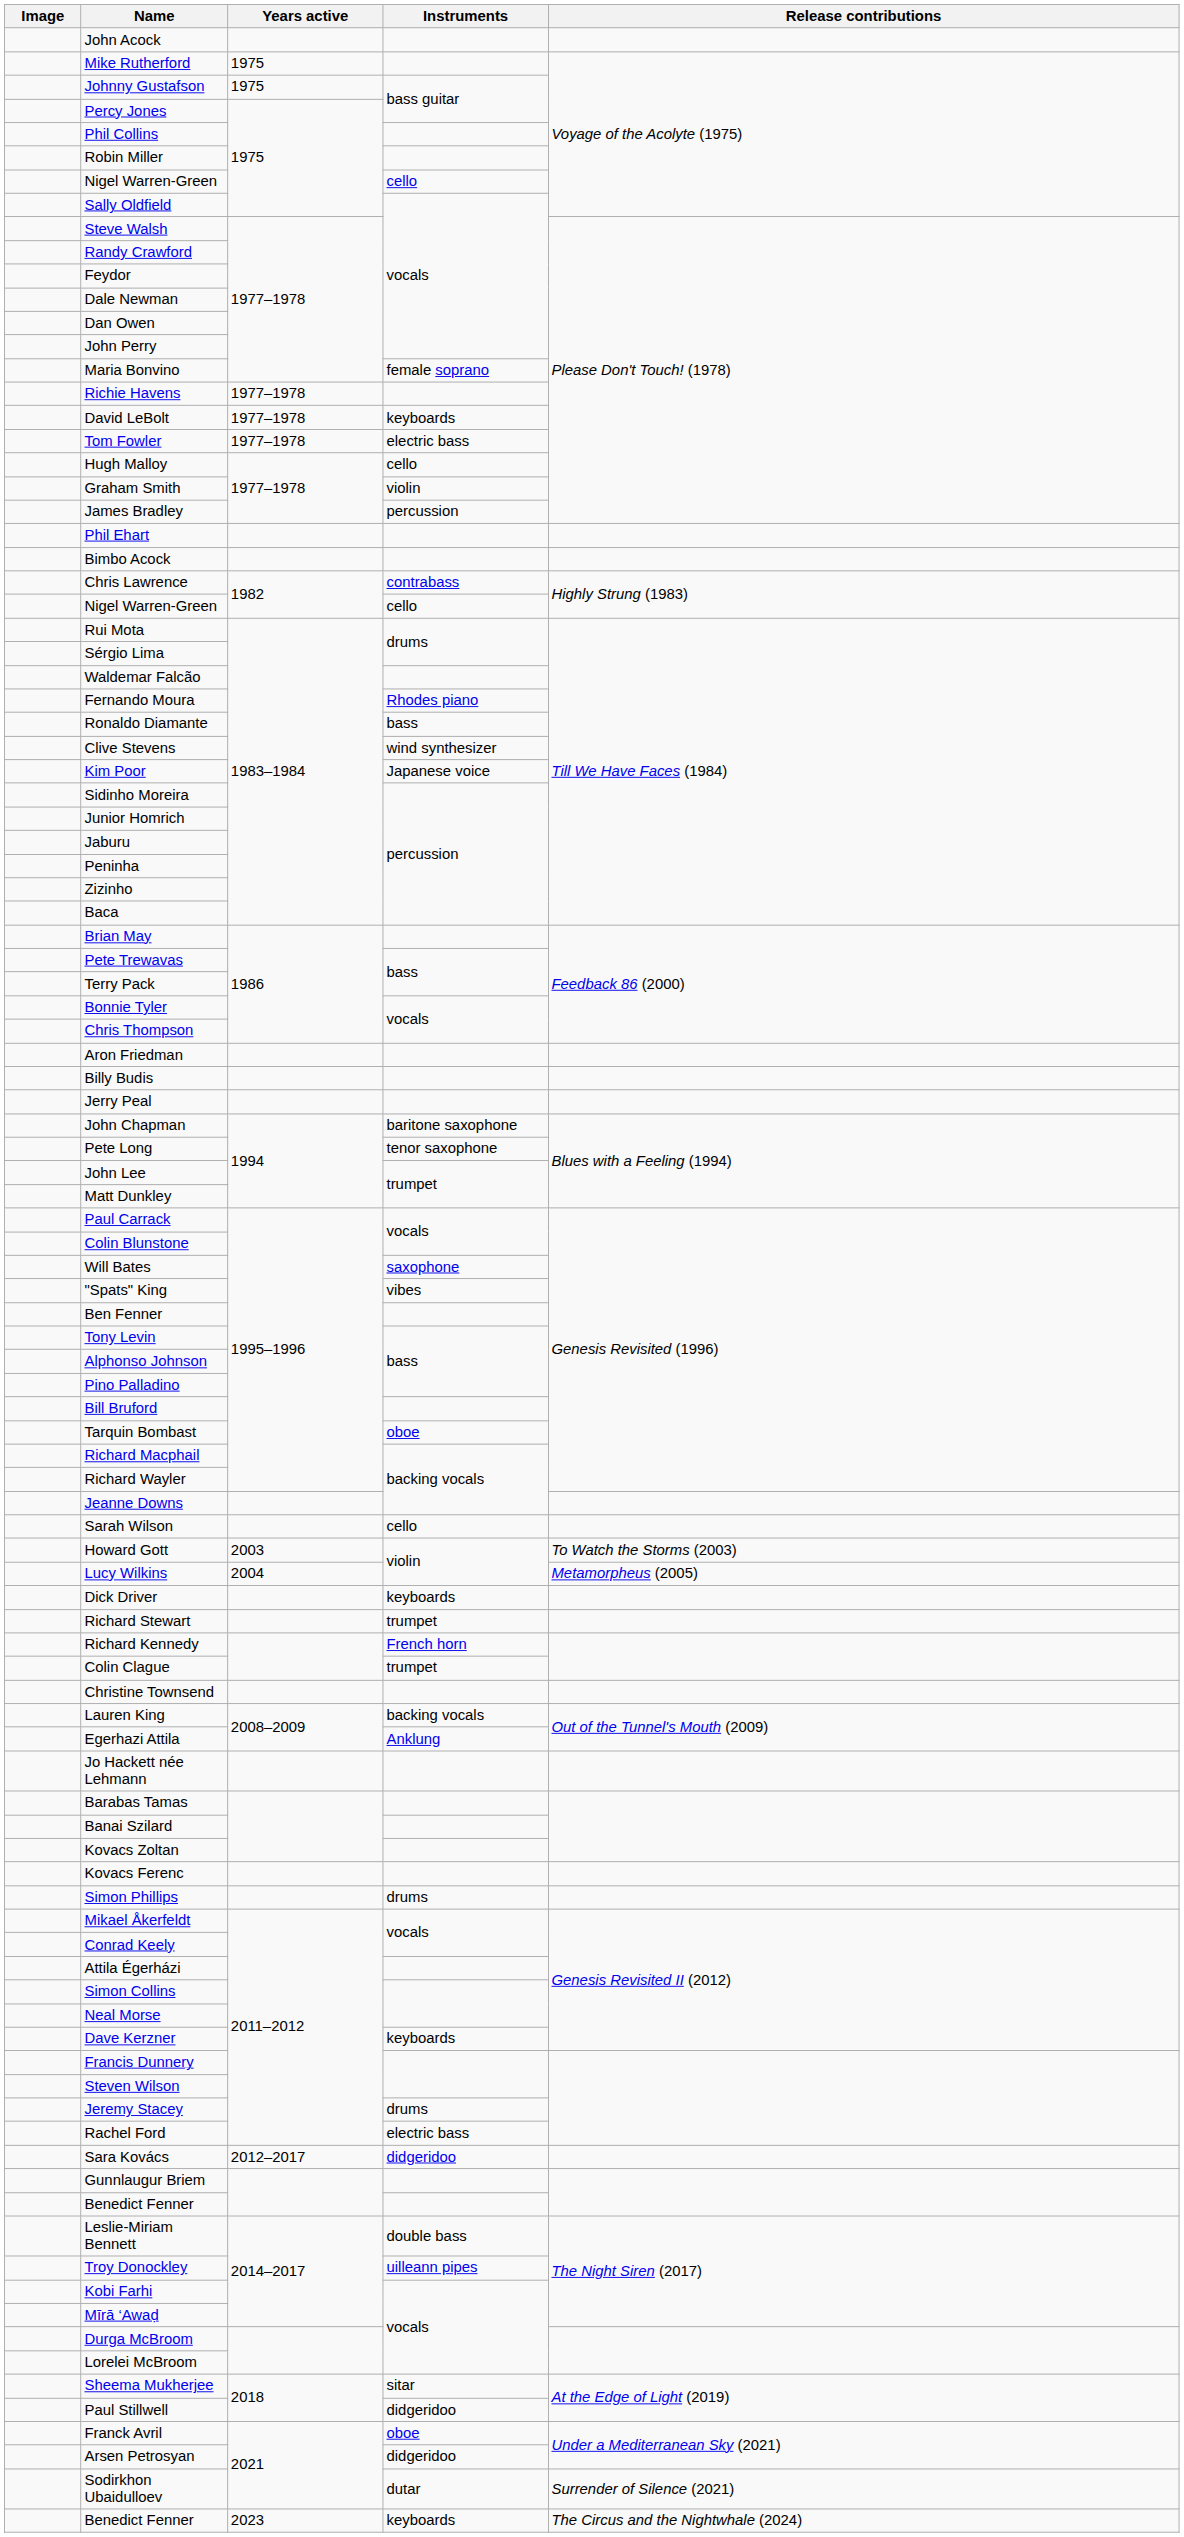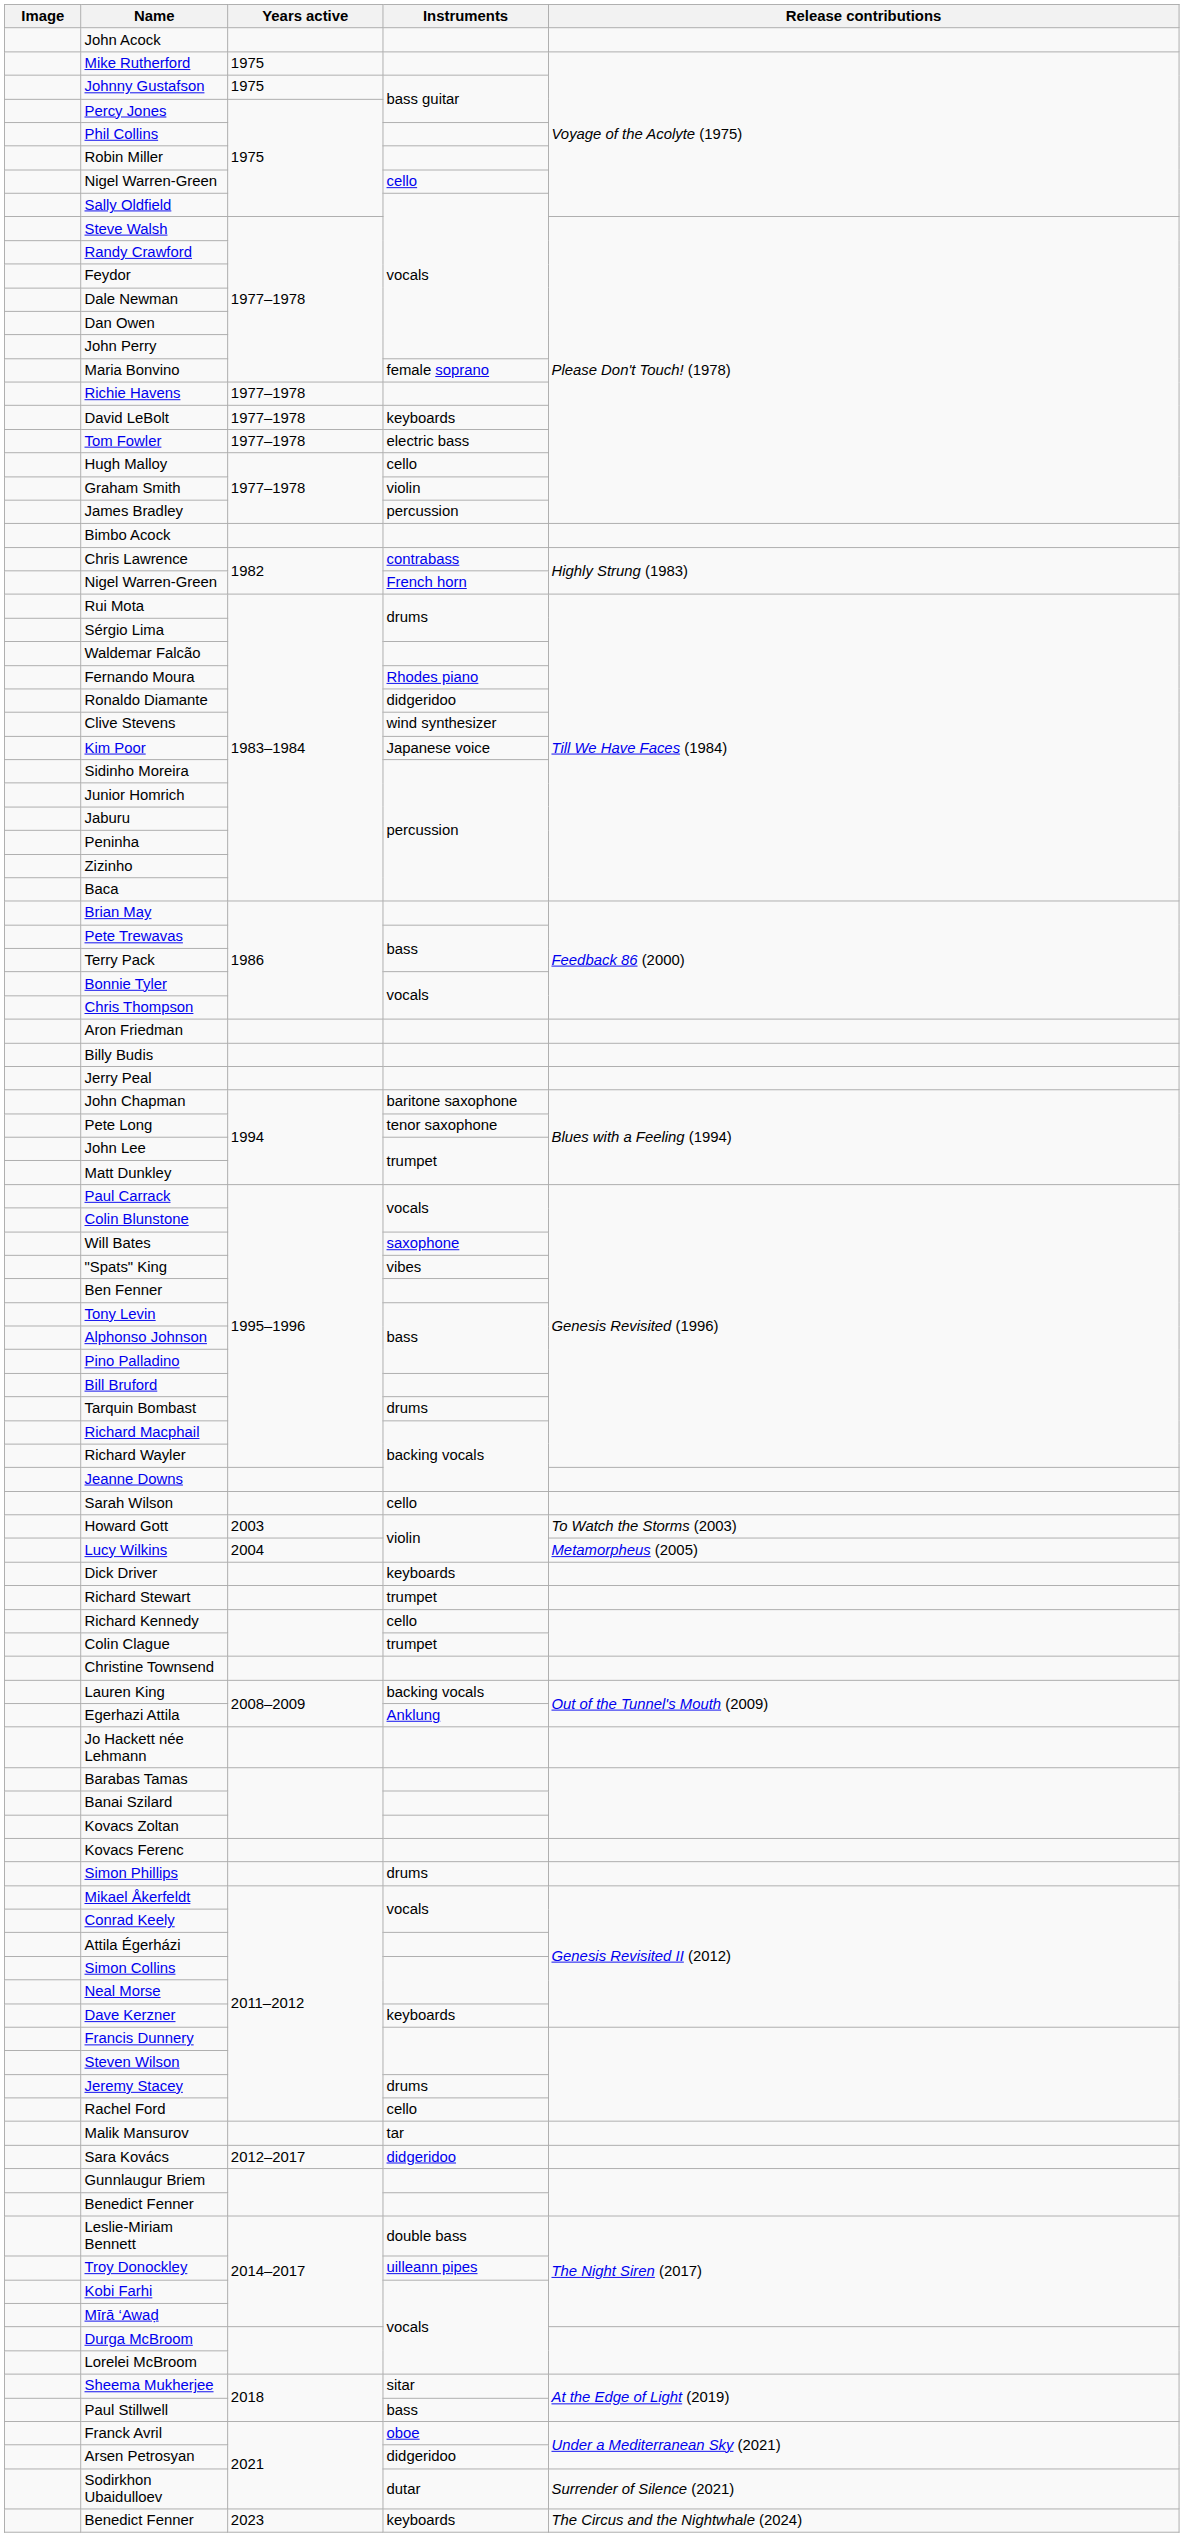 <table class="wikitable" border="1" width="100%">
 <tr>
 <th width="75">Image</th>
 <th width="150">Name</th>
 <th width="160">Years active</th>
 <th width="170">Instruments</th>
 <th>Release contributions</th>
 </tr>
 <tr>
 <td></td>
 <td>John Acock</td>
 <td></td>
 <td></td>
 <td></td>
 </tr>
 <tr>
 <td></td>
 <td><a href='#'>Mike Rutherford</a></td>
 <td>1975</td>
 <td></td>
 <td rowspan="7"><em>Voyage of the Acolyte</em> (1975)</td>
 </tr>
 <tr>
 <td></td>
 <td><a href='#'>Johnny Gustafson</a></td>
 <td>1975 </td>
 <td rowspan="2">bass guitar</td>
 </tr>
 <tr>
 <td></td>
 <td><a href='#'>Percy Jones</a></td>
 <td rowspan="5">1975</td>
 </tr>
 <tr>
 <td></td>
 <td><a href='#'>Phil Collins</a></td>
 <td></td>
 </tr>
 <tr>
 <td></td>
 <td>Robin Miller</td>
 <td></td>
 </tr>
 <tr>
 <td></td>
 <td>Nigel Warren-Green</td>
 <td><a href='#'>cello</a></td>
 </tr>
 <tr>
 <td></td>
 <td><a href='#'>Sally Oldfield</a></td>
 <td rowspan="7">vocals</td>
 </tr>
 <tr>
 <td></td>
 <td><a href='#'>Steve Walsh</a></td>
 <td rowspan="7">1977–1978</td>
 <td rowspan="13"><em>Please Don't Touch!</em> (1978)</td>
 </tr>
 <tr>
 <td></td>
 <td><a href='#'>Randy Crawford</a></td>
 </tr>
 <tr>
 <td></td>
 <td>Feydor</td>
 </tr>
 <tr>
 <td></td>
 <td>Dale Newman</td>
 </tr>
 <tr>
 <td></td>
 <td>Dan Owen</td>
 </tr>
 <tr>
 <td></td>
 <td>John Perry</td>
 </tr>
 <tr>
 <td></td>
 <td>Maria Bonvino</td>
 <td>female <a href='#'>soprano</a></td>
 </tr>
 <tr>
 <td></td>
 <td><a href='#'>Richie Havens</a></td>
 <td>1977–1978 </td>
 <td></td>
 </tr>
 <tr>
 <td></td>
 <td>David LeBolt</td>
 <td>1977–1978</td>
 <td>keyboards</td>
 </tr>
 <tr>
 <td></td>
 <td><a href='#'>Tom Fowler</a></td>
 <td>1977–1978 </td>
 <td>electric bass</td>
 </tr>
 <tr>
 <td></td>
 <td>Hugh Malloy</td>
 <td rowspan="3">1977–1978</td>
 <td>cello</td>
 </tr>
 <tr>
 <td></td>
 <td>Graham Smith</td>
 <td>violin</td>
 </tr>
 <tr>
 <td></td>
 <td>James Bradley</td>
 <td>percussion</td>
 </tr>
 <tr>
 <td></td>
-<td><a href='#'>Phil Ehart</a></td>
-<td></td>
-<td></td>
-<td></td>
-</tr>
-<tr>
-<td></td>
 <td>Bimbo Acock</td>
 <td></td>
 <td></td>
 <td></td>
 </tr>
 <tr>
 <td></td>
 <td>Chris Lawrence</td>
 <td rowspan="2">1982</td>
 <td><a href='#'>contrabass</a></td>
 <td rowspan="2"><em>Highly Strung</em> (1983)</td>
 </tr>
 <tr>
 <td></td>
 <td>Nigel Warren-Green</td>
-<td>cello</td>
+<td><a href='#'>French horn</a></td>
 </tr>
 <tr>
 <td></td>
 <td>Rui Mota</td>
 <td rowspan="13">1983–1984</td>
 <td rowspan="2">drums</td>
 <td rowspan="13"><em><a href='#'>Till We Have Faces</a></em> (1984)</td>
 </tr>
 <tr>
 <td></td>
 <td>Sérgio Lima</td>
 </tr>
 <tr>
 <td></td>
 <td>Waldemar Falcão</td>
 <td></td>
 </tr>
 <tr>
 <td></td>
 <td>Fernando Moura</td>
 <td><a href='#'>Rhodes piano</a></td>
 </tr>
 <tr>
 <td></td>
 <td>Ronaldo Diamante</td>
-<td>bass</td>
+<td>didgeridoo</td>
 </tr>
 <tr>
 <td></td>
 <td>Clive Stevens</td>
 <td>wind synthesizer</td>
 </tr>
 <tr>
 <td></td>
 <td><a href='#'>Kim Poor</a></td>
 <td>Japanese voice</td>
 </tr>
 <tr>
 <td></td>
 <td>Sidinho Moreira</td>
 <td rowspan="6">percussion</td>
 </tr>
 <tr>
 <td></td>
 <td>Junior Homrich</td>
 </tr>
 <tr>
 <td></td>
 <td>Jaburu</td>
 </tr>
 <tr>
 <td></td>
 <td>Peninha</td>
 </tr>
 <tr>
 <td></td>
 <td>Zizinho</td>
 </tr>
 <tr>
 <td></td>
 <td>Baca</td>
 </tr>
 <tr>
 <td></td>
 <td><a href='#'>Brian May</a></td>
 <td rowspan="5">1986</td>
 <td></td>
 <td rowspan="5"><em><a href='#'>Feedback 86</a></em> (2000)</td>
 </tr>
 <tr>
 <td></td>
 <td><a href='#'>Pete Trewavas</a></td>
 <td rowspan="2">bass</td>
 </tr>
 <tr>
 <td></td>
 <td>Terry Pack</td>
 </tr>
 <tr>
 <td></td>
 <td><a href='#'>Bonnie Tyler</a></td>
 <td rowspan="2">vocals</td>
 </tr>
 <tr>
 <td></td>
 <td><a href='#'>Chris Thompson</a></td>
 </tr>
 <tr>
 <td></td>
 <td>Aron Friedman</td>
 <td></td>
 <td></td>
 <td></td>
 </tr>
 <tr>
 <td></td>
 <td>Billy Budis</td>
 <td></td>
 <td></td>
 <td></td>
 </tr>
 <tr>
 <td></td>
 <td>Jerry Peal</td>
 <td></td>
 <td></td>
 <td></td>
 </tr>
 <tr>
 <td></td>
 <td>John Chapman</td>
 <td rowspan="4">1994</td>
 <td>baritone saxophone</td>
 <td rowspan="4"><em>Blues with a Feeling</em> (1994)</td>
 </tr>
 <tr>
 <td></td>
 <td>Pete Long</td>
 <td>tenor saxophone</td>
 </tr>
 <tr>
 <td></td>
 <td>John Lee</td>
 <td rowspan="2">trumpet</td>
 </tr>
 <tr>
 <td></td>
 <td>Matt Dunkley</td>
 </tr>
 <tr>
 <td></td>
 <td><a href='#'>Paul Carrack</a></td>
 <td rowspan="12">1995–1996</td>
 <td rowspan="2">vocals</td>
 <td rowspan="12"><em>Genesis Revisited</em> (1996)</td>
 </tr>
 <tr>
 <td></td>
 <td><a href='#'>Colin Blunstone</a></td>
 </tr>
 <tr>
 <td></td>
 <td>Will Bates</td>
 <td><a href='#'>saxophone</a></td>
 </tr>
 <tr>
 <td></td>
 <td>"Spats" King</td>
 <td>vibes</td>
 </tr>
 <tr>
 <td></td>
 <td>Ben Fenner</td>
 <td></td>
 </tr>
 <tr>
 <td></td>
 <td><a href='#'>Tony Levin</a></td>
 <td rowspan="3">bass</td>
 </tr>
 <tr>
 <td></td>
 <td><a href='#'>Alphonso Johnson</a></td>
 </tr>
 <tr>
 <td></td>
 <td><a href='#'>Pino Palladino</a></td>
 </tr>
 <tr>
 <td></td>
 <td><a href='#'>Bill Bruford</a></td>
 <td></td>
 </tr>
 <tr>
 <td></td>
 <td>Tarquin Bombast</td>
-<td><a href='#'>oboe</a></td>
+<td>drums</td>
 </tr>
 <tr>
 <td></td>
 <td><a href='#'>Richard Macphail</a></td>
 <td rowspan="3">backing vocals</td>
 </tr>
 <tr>
 <td></td>
 <td>Richard Wayler</td>
 </tr>
 <tr>
 <td></td>
 <td><a href='#'>Jeanne Downs</a></td>
 <td></td>
 <td></td>
 </tr>
 <tr>
 <td></td>
 <td>Sarah Wilson</td>
 <td></td>
 <td>cello</td>
 <td></td>
 </tr>
 <tr>
 <td></td>
 <td>Howard Gott</td>
 <td>2003</td>
 <td rowspan="2">violin</td>
 <td><em>To Watch the Storms</em> (2003)</td>
 </tr>
 <tr>
 <td></td>
 <td><a href='#'>Lucy Wilkins</a></td>
 <td>2004</td>
 <td><em><a href='#'>Metamorpheus</a></em> (2005)</td>
 </tr>
 <tr>
 <td></td>
 <td>Dick Driver</td>
 <td></td>
 <td>keyboards</td>
 <td></td>
 </tr>
 <tr>
 <td></td>
 <td>Richard Stewart</td>
 <td></td>
 <td>trumpet</td>
 <td></td>
 </tr>
 <tr>
 <td></td>
 <td>Richard Kennedy</td>
 <td rowspan="2"></td>
-<td><a href='#'>French horn</a></td>
+<td>cello</td>
 <td rowspan="2"></td>
 </tr>
 <tr>
 <td></td>
 <td>Colin Clague</td>
 <td>trumpet</td>
 </tr>
 <tr>
 <td></td>
 <td>Christine Townsend</td>
 <td></td>
 <td></td>
 <td></td>
 </tr>
 <tr>
 <td></td>
 <td>Lauren King</td>
 <td rowspan="2">2008–2009</td>
 <td>backing vocals</td>
 <td rowspan="2"><em><a href='#'>Out of the Tunnel's Mouth</a></em> (2009)</td>
 </tr>
 <tr>
 <td></td>
 <td>Egerhazi Attila</td>
 <td><a href='#'>Anklung</a></td>
 </tr>
 <tr>
 <td></td>
 <td>Jo Hackett née Lehmann</td>
 <td></td>
 <td></td>
 <td></td>
 </tr>
 <tr>
 <td></td>
 <td>Barabas Tamas</td>
 <td rowspan="3"></td>
 <td></td>
 <td rowspan="3"></td>
 </tr>
 <tr>
 <td></td>
 <td>Banai Szilard</td>
 <td></td>
 </tr>
 <tr>
 <td></td>
 <td>Kovacs Zoltan</td>
 <td></td>
 </tr>
 <tr>
 <td></td>
 <td>Kovacs Ferenc</td>
 <td></td>
 <td></td>
 <td></td>
 </tr>
 <tr>
 <td></td>
 <td><a href='#'>Simon Phillips</a></td>
 <td></td>
 <td>drums</td>
 <td></td>
 </tr>
 <tr>
 <td></td>
 <td><a href='#'>Mikael Åkerfeldt</a></td>
 <td rowspan="10">2011–2012</td>
 <td rowspan="2">vocals</td>
 <td rowspan="6"><em><a href='#'>Genesis Revisited II</a></em> (2012)</td>
 </tr>
 <tr>
 <td></td>
 <td><a href='#'>Conrad Keely</a></td>
 </tr>
 <tr>
 <td></td>
 <td>Attila Égerházi</td>
 <td></td>
 </tr>
 <tr>
 <td></td>
 <td><a href='#'>Simon Collins</a></td>
 <td rowspan="2"></td>
 </tr>
 <tr>
 <td></td>
 <td><a href='#'>Neal Morse</a></td>
 </tr>
 <tr>
 <td></td>
 <td><a href='#'>Dave Kerzner</a></td>
 <td>keyboards</td>
 </tr>
 <tr>
 <td></td>
 <td><a href='#'>Francis Dunnery</a></td>
 <td rowspan="2"></td>
 <td rowspan="4"></td>
 </tr>
 <tr>
 <td></td>
 <td><a href='#'>Steven Wilson</a></td>
 </tr>
 <tr>
 <td></td>
 <td><a href='#'>Jeremy Stacey</a></td>
 <td>drums</td>
 </tr>
 <tr>
 <td></td>
 <td>Rachel Ford</td>
-<td>electric bass</td>
+<td>cello</td>
+</tr>
+<tr>
+<td></td>
+<td>Malik Mansurov</td>
+<td></td>
+<td>tar</td>
+<td></td>
 </tr>
 <tr>
 <td></td>
 <td>Sara Kovács</td>
 <td>2012–2017</td>
 <td><a href='#'>didgeridoo</a></td>
 <td></td>
 </tr>
 <tr>
 <td></td>
 <td>Gunnlaugur Briem</td>
 <td rowspan="2"></td>
 <td></td>
 <td rowspan="2"></td>
 </tr>
 <tr>
 <td></td>
 <td>Benedict Fenner</td>
 <td></td>
 </tr>
 <tr>
 <td></td>
 <td>Leslie-Miriam Bennett</td>
 <td rowspan="4">2014–2017</td>
 <td>double bass</td>
 <td rowspan="4"><em><a href='#'>The Night Siren</a></em> (2017)</td>
 </tr>
 <tr>
 <td></td>
 <td><a href='#'>Troy Donockley</a></td>
 <td><a href='#'>uilleann pipes</a></td>
 </tr>
 <tr>
 <td></td>
 <td><a href='#'>Kobi Farhi</a></td>
 <td rowspan="4">vocals</td>
 </tr>
 <tr>
 <td></td>
 <td><a href='#'>Mīrā ‘Awaḍ</a></td>
 </tr>
 <tr>
 <td></td>
 <td><a href='#'>Durga McBroom</a></td>
 <td rowspan="2"></td>
 <td rowspan="2"></td>
 </tr>
 <tr>
 <td></td>
 <td>Lorelei McBroom</td>
 </tr>
 <tr>
 <td></td>
 <td><a href='#'>Sheema Mukherjee</a></td>
 <td rowspan="2">2018</td>
 <td>sitar</td>
 <td rowspan="2"><em><a href='#'>At the Edge of Light</a></em> (2019)</td>
 </tr>
 <tr>
 <td></td>
 <td>Paul Stillwell</td>
-<td>didgeridoo</td>
+<td>bass</td>
 </tr>
 <tr>
 <td></td>
 <td>Franck Avril</td>
 <td rowspan="3">2021</td>
 <td><a href='#'>oboe</a></td>
 <td rowspan="2"><em><a href='#'>Under a Mediterranean Sky</a></em> (2021)</td>
 </tr>
 <tr>
 <td></td>
 <td>Arsen Petrosyan</td>
 <td>didgeridoo</td>
 </tr>
 <tr>
 <td></td>
 <td>Sodirkhon Ubaidulloev</td>
 <td>dutar</td>
 <td><em>Surrender of Silence</em> (2021)</td>
 </tr>
 <tr>
 <td></td>
 <td>Benedict Fenner</td>
 <td>2023</td>
 <td>keyboards</td>
 <td><em>The Circus and the Nightwhale</em> (2024)</td>
 </tr>
 </table>
